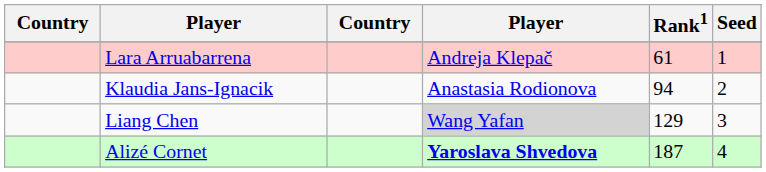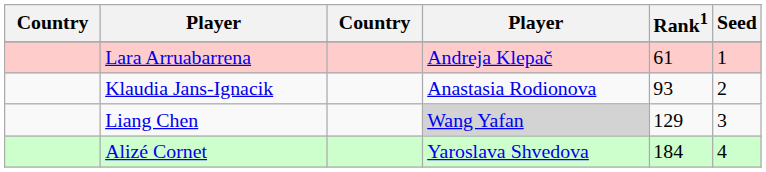 <table class="sortable wikitable">
 <tr>
 <th width="70">Country</th>
 <th width="175">Player</th>
 <th width="70">Country</th>
 <th width="175">Player</th>
 <th>Rank<sup>1</sup></th>
 <th>Seed</th>
 </tr>
 <tr style="background:#cfc;">
 </tr>
 <tr style="background:#fcc;">
 <td></td>
 <td><a href='#'>Lara Arruabarrena</a></td>
 <td></td>
 <td><a href='#'>Andreja Klepač</a></td>
 <td>61</td>
 <td>1</td>
 </tr>
 <tr>
 <td></td>
 <td><a href='#'>Klaudia Jans-Ignacik</a></td>
 <td></td>
 <td><a href='#'>Anastasia Rodionova</a></td>
-<td>94</td>
+<td>93</td>
 <td>2</td>
 </tr>
 <tr>
 <td></td>
 <td><a href='#'>Liang Chen</a></td>
 <td></td>
 <td style="background: lightgrey;"><a href='#'>Wang Yafan</a></td>
 <td>129</td>
 <td>3</td>
 </tr>
 <tr style="background:#cfc;">
 <td></td>
 <td><a href='#'>Alizé Cornet</a></td>
 <td></td>
-<td><strong><a href='#'>Yaroslava Shvedova</a></strong></td>
-<td>187</td>
+<td><a href='#'>Yaroslava Shvedova</a></td>
+<td>184</td>
 <td>4</td>
 </tr>
 </table>
